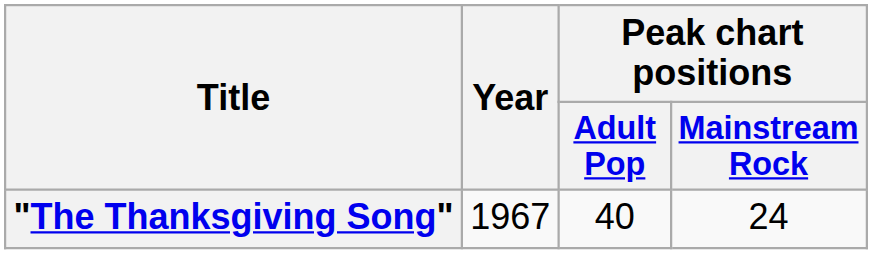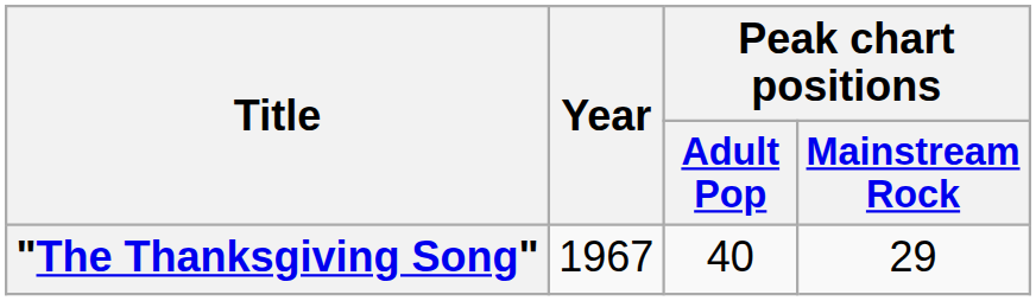 <table class="wikitable plainrowheaders" style="text-align:center;">
 <tr>
 <th scope="col" rowspan="2">Title</th>
 <th scope="col" rowspan="2">Year</th>
 <th scope="col" colspan="2">Peak chart positions</th>
 </tr>
 <tr>
 <th style="width:3em; font-size:90%"><a href='#'>Adult Pop</a><br></th>
 <th style="width:3em; font-size:90%"><a href='#'>Mainstream Rock</a><br></th>
 </tr>
 <tr>
 <th scope="row">"<a href='#'>The Thanksgiving Song</a>"</th>
 <td>1967</td>
 <td>40</td>
-<td>24</td>
+<td>29</td>
 </tr>
 </table>
